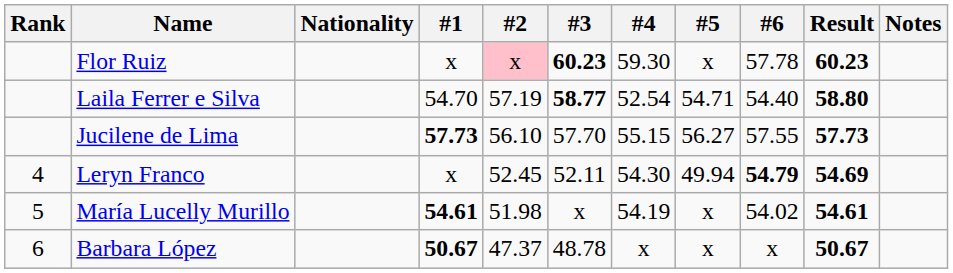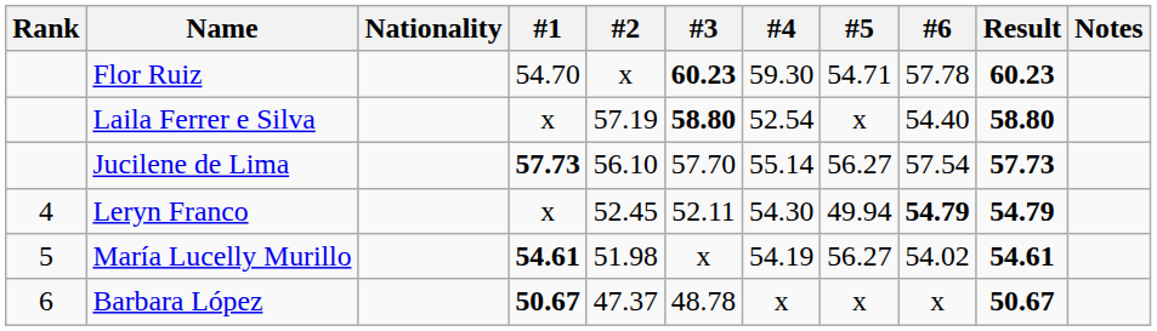 <table class="wikitable sortable" style="text-align:center">
 <tr>
 <th>Rank</th>
 <th>Name</th>
 <th>Nationality</th>
 <th>#1</th>
 <th>#2</th>
 <th>#3</th>
 <th>#4</th>
 <th>#5</th>
 <th>#6</th>
 <th>Result</th>
 <th>Notes</th>
 </tr>
 <tr>
 <td></td>
 <td align=left><a href='#'>Flor Ruiz</a></td>
 <td align=left></td>
+<td>54.70</td>
 <td>x</td>
-<td style="background: pink;">x</td>
 <td><strong>60.23</strong></td>
 <td>59.30</td>
-<td>x</td>
+<td>54.71</td>
 <td>57.78</td>
 <td><strong>60.23</strong></td>
 <td><strong></strong></td>
 </tr>
 <tr>
 <td></td>
 <td align=left><a href='#'>Laila Ferrer e Silva</a></td>
 <td align=left></td>
-<td>54.70</td>
+<td>x</td>
 <td>57.19</td>
-<td><strong>58.77</strong></td>
+<td><strong>58.80</strong></td>
 <td>52.54</td>
-<td>54.71</td>
+<td>x</td>
 <td>54.40</td>
 <td><strong>58.80</strong></td>
 <td></td>
 </tr>
 <tr>
 <td></td>
 <td align=left><a href='#'>Jucilene de Lima</a></td>
 <td align=left></td>
 <td><strong>57.73</strong></td>
 <td>56.10</td>
 <td>57.70</td>
-<td>55.15</td>
+<td>55.14</td>
 <td>56.27</td>
-<td>57.55</td>
+<td>57.54</td>
 <td><strong>57.73</strong></td>
 <td></td>
 </tr>
 <tr>
 <td>4</td>
 <td align=left><a href='#'>Leryn Franco</a></td>
 <td align=left></td>
 <td>x</td>
 <td>52.45</td>
 <td>52.11</td>
 <td>54.30</td>
 <td>49.94</td>
 <td><strong>54.79</strong></td>
-<td><strong>54.69</strong></td>
+<td><strong>54.79</strong></td>
 <td></td>
 </tr>
 <tr>
 <td>5</td>
 <td align=left><a href='#'>María Lucelly Murillo</a></td>
 <td align=left></td>
 <td><strong>54.61</strong></td>
 <td>51.98</td>
 <td>x</td>
 <td>54.19</td>
-<td>x</td>
+<td>56.27</td>
 <td>54.02</td>
 <td><strong>54.61</strong></td>
 <td></td>
 </tr>
 <tr>
 <td>6</td>
 <td align=left><a href='#'>Barbara López</a></td>
 <td align=left></td>
 <td><strong>50.67</strong></td>
 <td>47.37</td>
 <td>48.78</td>
 <td>x</td>
 <td>x</td>
 <td>x</td>
 <td><strong>50.67</strong></td>
 <td></td>
 </tr>
 </table>
